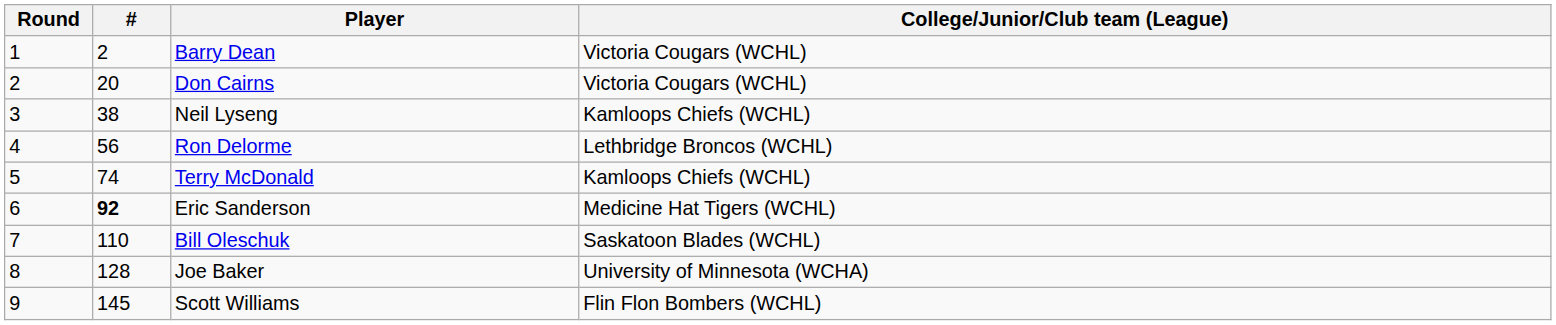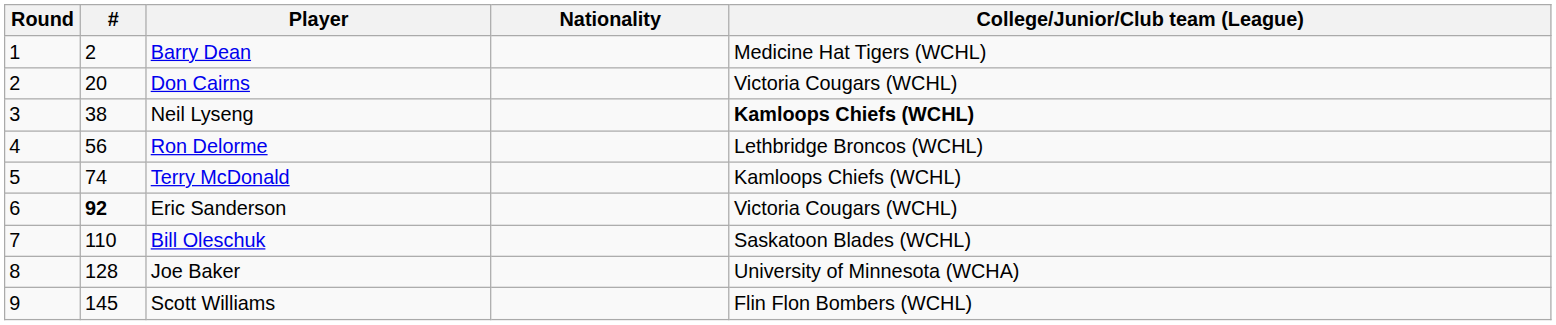 <table class="wikitable">
 <tr align="center">
 <th bgcolor="#DDDDFF" width="4.0%">Round</th>
 <th bgcolor="#DDDDFF" width="4.0%">#</th>
 <th bgcolor="#DDDDFF" width="21.0%">Player</th>
+<th bgcolor="#DDDDFF" width="14.5%">Nationality</th>
 <th bgcolor="#DDDDFF" width="50.0%">College/Junior/Club team (League)</th>
 </tr>
 <tr>
 <td>1</td>
 <td>2</td>
 <td><a href='#'>Barry Dean</a></td>
-<td>Victoria Cougars (WCHL)</td>
+<td></td>
+<td>Medicine Hat Tigers (WCHL)</td>
 </tr>
 <tr>
 <td>2</td>
 <td>20</td>
 <td><a href='#'>Don Cairns</a></td>
+<td></td>
 <td>Victoria Cougars (WCHL)</td>
 </tr>
 <tr>
 <td>3</td>
 <td>38</td>
 <td>Neil Lyseng</td>
-<td>Kamloops Chiefs (WCHL)</td>
+<td></td>
+<td><strong>Kamloops Chiefs (WCHL)</strong></td>
 </tr>
 <tr>
 <td>4</td>
 <td>56</td>
 <td><a href='#'>Ron Delorme</a></td>
+<td></td>
 <td>Lethbridge Broncos (WCHL)</td>
 </tr>
 <tr>
 <td>5</td>
 <td>74</td>
 <td><a href='#'>Terry McDonald</a></td>
+<td></td>
 <td>Kamloops Chiefs (WCHL)</td>
 </tr>
 <tr>
 <td>6</td>
 <td><strong>92</strong></td>
 <td>Eric Sanderson</td>
-<td>Medicine Hat Tigers (WCHL)</td>
+<td></td>
+<td>Victoria Cougars (WCHL)</td>
 </tr>
 <tr>
 <td>7</td>
 <td>110</td>
 <td><a href='#'>Bill Oleschuk</a></td>
+<td></td>
 <td>Saskatoon Blades (WCHL)</td>
 </tr>
 <tr>
 <td>8</td>
 <td>128</td>
 <td>Joe Baker</td>
+<td></td>
 <td>University of Minnesota (WCHA)</td>
 </tr>
 <tr>
 <td>9</td>
 <td>145</td>
 <td>Scott Williams</td>
+<td></td>
 <td>Flin Flon Bombers (WCHL)</td>
 </tr>
 </table>
